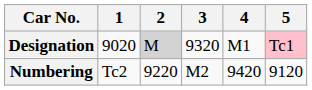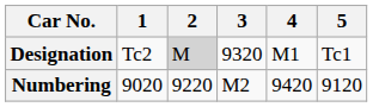 <table class="wikitable">
 <tr>
 <th>Car No.</th>
 <th>1</th>
 <th>2</th>
 <th>3</th>
 <th>4</th>
 <th>5</th>
 </tr>
 <tr>
 <th>Designation</th>
-<td>9020</td>
+<td>Tc2</td>
 <td style="background: lightgrey;">M</td>
 <td>9320</td>
 <td>M1</td>
-<td style="background: pink;">Tc1</td>
+<td>Tc1</td>
 </tr>
 <tr>
 <th>Numbering</th>
-<td>Tc2</td>
+<td>9020</td>
 <td>9220</td>
 <td>M2</td>
 <td>9420</td>
 <td>9120</td>
 </tr>
 </table>
